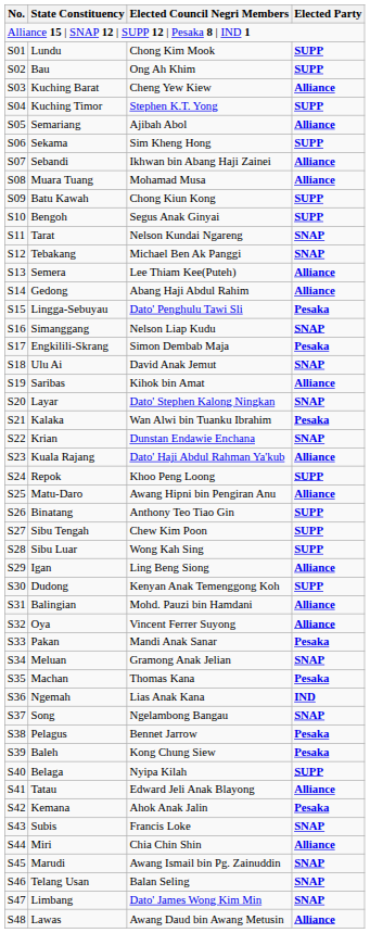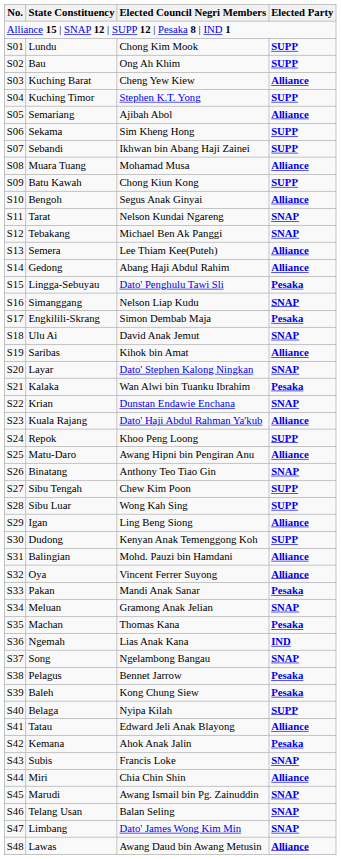 <table class="wikitable">
 <tr>
 <th>No.</th>
 <th>State Constituency</th>
 <th>Elected Council Negri Members</th>
 <th>Elected Party</th>
 </tr>
 <tr>
 <td colspan = "8"><a href='#'>Alliance</a> <strong>15</strong> | <a href='#'>SNAP</a> <strong>12</strong> | <a href='#'>SUPP</a> <strong>12</strong> | <a href='#'>Pesaka</a> <strong>8</strong> | <a href='#'>IND</a> <strong>1</strong></td>
 </tr>
 <tr>
 <td>S01</td>
 <td>Lundu</td>
 <td>Chong Kim Mook</td>
 <td><strong><a href='#'>SUPP</a></strong></td>
 </tr>
 <tr>
 <td>S02</td>
 <td>Bau</td>
 <td>Ong Ah Khim</td>
 <td><strong><a href='#'>SUPP</a></strong></td>
 </tr>
 <tr>
 <td>S03</td>
 <td>Kuching Barat</td>
 <td>Cheng Yew Kiew</td>
 <td><strong><a href='#'>Alliance</a></strong></td>
 </tr>
 <tr>
 <td>S04</td>
 <td>Kuching Timor</td>
 <td><a href='#'>Stephen K.T. Yong</a></td>
 <td><strong><a href='#'>SUPP</a></strong></td>
 </tr>
 <tr>
 <td>S05</td>
 <td>Semariang</td>
 <td>Ajibah Abol</td>
 <td><strong><a href='#'>Alliance</a></strong></td>
 </tr>
 <tr>
 <td>S06</td>
 <td>Sekama</td>
 <td>Sim Kheng Hong</td>
 <td><strong><a href='#'>SUPP</a></strong></td>
 </tr>
 <tr>
 <td>S07</td>
 <td>Sebandi</td>
 <td>Ikhwan bin Abang Haji Zainei</td>
-<td><strong><a href='#'>Alliance</a></strong></td>
+<td><strong><a href='#'>SUPP</a></strong></td>
 </tr>
 <tr>
 <td>S08</td>
 <td>Muara Tuang</td>
 <td>Mohamad Musa</td>
 <td><strong><a href='#'>Alliance</a></strong></td>
 </tr>
 <tr>
 <td>S09</td>
 <td>Batu Kawah</td>
 <td>Chong Kiun Kong</td>
 <td><strong><a href='#'>SUPP</a></strong></td>
 </tr>
 <tr>
 <td>S10</td>
 <td>Bengoh</td>
 <td>Segus Anak Ginyai</td>
-<td><strong><a href='#'>SUPP</a></strong></td>
+<td><strong><a href='#'>Alliance</a></strong></td>
 </tr>
 <tr>
 <td>S11</td>
 <td>Tarat</td>
 <td>Nelson Kundai Ngareng</td>
 <td><strong><a href='#'>SNAP</a></strong></td>
 </tr>
 <tr>
 <td>S12</td>
 <td>Tebakang</td>
 <td>Michael Ben Ak Panggi</td>
 <td><strong><a href='#'>SNAP</a></strong></td>
 </tr>
 <tr>
 <td>S13</td>
 <td>Semera</td>
 <td>Lee Thiam Kee(Puteh)</td>
 <td><strong><a href='#'>Alliance</a></strong></td>
 </tr>
 <tr>
 <td>S14</td>
 <td>Gedong</td>
 <td>Abang Haji Abdul Rahim</td>
 <td><strong><a href='#'>Alliance</a></strong></td>
 </tr>
 <tr>
 <td>S15</td>
 <td>Lingga-Sebuyau</td>
 <td><a href='#'>Dato' Penghulu Tawi Sli</a></td>
 <td><strong><a href='#'>Pesaka</a></strong></td>
 </tr>
 <tr>
 <td>S16</td>
 <td>Simanggang</td>
 <td>Nelson Liap Kudu</td>
 <td><strong><a href='#'>SNAP</a></strong></td>
 </tr>
 <tr>
 <td>S17</td>
 <td>Engkilili-Skrang</td>
 <td>Simon Dembab Maja</td>
 <td><strong><a href='#'>Pesaka</a></strong></td>
 </tr>
 <tr>
 <td>S18</td>
 <td>Ulu Ai</td>
 <td>David Anak Jemut</td>
 <td><strong><a href='#'>SNAP</a></strong></td>
 </tr>
 <tr>
 <td>S19</td>
 <td>Saribas</td>
 <td>Kihok bin Amat</td>
 <td><strong><a href='#'>Alliance</a></strong></td>
 </tr>
 <tr>
 <td>S20</td>
 <td>Layar</td>
 <td><a href='#'>Dato' Stephen Kalong Ningkan</a></td>
 <td><strong><a href='#'>SNAP</a></strong></td>
 </tr>
 <tr>
 <td>S21</td>
 <td>Kalaka</td>
 <td>Wan Alwi bin Tuanku Ibrahim</td>
 <td><strong><a href='#'>Pesaka</a></strong></td>
 </tr>
 <tr>
 <td>S22</td>
 <td>Krian</td>
 <td><a href='#'>Dunstan Endawie Enchana</a></td>
 <td><strong><a href='#'>SNAP</a></strong></td>
 </tr>
 <tr>
 <td>S23</td>
 <td>Kuala Rajang</td>
 <td><a href='#'>Dato' Haji Abdul Rahman Ya'kub</a></td>
 <td><strong><a href='#'>Alliance</a></strong></td>
 </tr>
 <tr>
 <td>S24</td>
 <td>Repok</td>
 <td>Khoo Peng Loong</td>
 <td><strong><a href='#'>SUPP</a></strong></td>
 </tr>
 <tr>
 <td>S25</td>
 <td>Matu-Daro</td>
 <td>Awang Hipni bin Pengiran Anu</td>
 <td><strong><a href='#'>Alliance</a></strong></td>
 </tr>
 <tr>
 <td>S26</td>
 <td>Binatang</td>
 <td>Anthony Teo Tiao Gin</td>
-<td><strong><a href='#'>SUPP</a></strong></td>
+<td><strong><a href='#'>SNAP</a></strong></td>
 </tr>
 <tr>
 <td>S27</td>
 <td>Sibu Tengah</td>
 <td>Chew Kim Poon</td>
 <td><strong><a href='#'>SUPP</a></strong></td>
 </tr>
 <tr>
 <td>S28</td>
 <td>Sibu Luar</td>
 <td>Wong Kah Sing</td>
 <td><strong><a href='#'>SUPP</a></strong></td>
 </tr>
 <tr>
 <td>S29</td>
 <td>Igan</td>
 <td>Ling Beng Siong</td>
 <td><strong><a href='#'>Alliance</a></strong></td>
 </tr>
 <tr>
 <td>S30</td>
 <td>Dudong</td>
 <td>Kenyan Anak Temenggong Koh</td>
 <td><strong><a href='#'>SUPP</a></strong></td>
 </tr>
 <tr>
 <td>S31</td>
 <td>Balingian</td>
 <td>Mohd. Pauzi bin Hamdani</td>
 <td><strong><a href='#'>Alliance</a></strong></td>
 </tr>
 <tr>
 <td>S32</td>
 <td>Oya</td>
 <td>Vincent Ferrer Suyong</td>
 <td><strong><a href='#'>Alliance</a></strong></td>
 </tr>
 <tr>
 <td>S33</td>
 <td>Pakan</td>
 <td>Mandi Anak Sanar</td>
 <td><strong><a href='#'>Pesaka</a></strong></td>
 </tr>
 <tr>
 <td>S34</td>
 <td>Meluan</td>
 <td>Gramong Anak Jelian</td>
 <td><strong><a href='#'>SNAP</a></strong></td>
 </tr>
 <tr>
 <td>S35</td>
 <td>Machan</td>
 <td>Thomas Kana</td>
 <td><strong><a href='#'>Pesaka</a></strong></td>
 </tr>
 <tr>
 <td>S36</td>
 <td>Ngemah</td>
 <td>Lias Anak Kana</td>
 <td><strong><a href='#'>IND</a></strong></td>
 </tr>
 <tr>
 <td>S37</td>
 <td>Song</td>
 <td>Ngelambong Bangau</td>
 <td><strong><a href='#'>SNAP</a></strong></td>
 </tr>
 <tr>
 <td>S38</td>
 <td>Pelagus</td>
 <td>Bennet Jarrow</td>
 <td><strong><a href='#'>Pesaka</a></strong></td>
 </tr>
 <tr>
 <td>S39</td>
 <td>Baleh</td>
 <td>Kong Chung Siew</td>
 <td><strong><a href='#'>Pesaka</a></strong></td>
 </tr>
 <tr>
 <td>S40</td>
 <td>Belaga</td>
 <td>Nyipa Kilah</td>
 <td><strong><a href='#'>SUPP</a></strong></td>
 </tr>
 <tr>
 <td>S41</td>
 <td>Tatau</td>
 <td>Edward Jeli Anak Blayong</td>
 <td><strong><a href='#'>Alliance</a></strong></td>
 </tr>
 <tr>
 <td>S42</td>
 <td>Kemana</td>
 <td>Ahok Anak Jalin</td>
 <td><strong><a href='#'>Pesaka</a></strong></td>
 </tr>
 <tr>
 <td>S43</td>
 <td>Subis</td>
 <td>Francis Loke</td>
 <td><strong><a href='#'>SNAP</a></strong></td>
 </tr>
 <tr>
 <td>S44</td>
 <td>Miri</td>
 <td>Chia Chin Shin</td>
 <td><strong><a href='#'>Alliance</a></strong></td>
 </tr>
 <tr>
 <td>S45</td>
 <td>Marudi</td>
 <td>Awang Ismail bin Pg. Zainuddin</td>
 <td><strong><a href='#'>SNAP</a></strong></td>
 </tr>
 <tr>
 <td>S46</td>
 <td>Telang Usan</td>
 <td>Balan Seling</td>
 <td><strong><a href='#'>SNAP</a></strong></td>
 </tr>
 <tr>
 <td>S47</td>
 <td>Limbang</td>
 <td><a href='#'>Dato' James Wong Kim Min</a></td>
 <td><strong><a href='#'>SNAP</a></strong></td>
 </tr>
 <tr>
 <td>S48</td>
 <td>Lawas</td>
 <td>Awang Daud bin Awang Metusin</td>
 <td><strong><a href='#'>Alliance</a></strong></td>
 </tr>
 </table>
